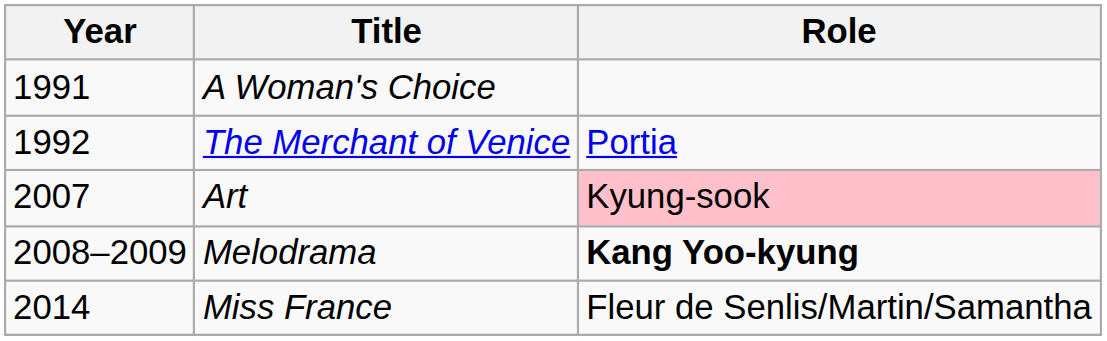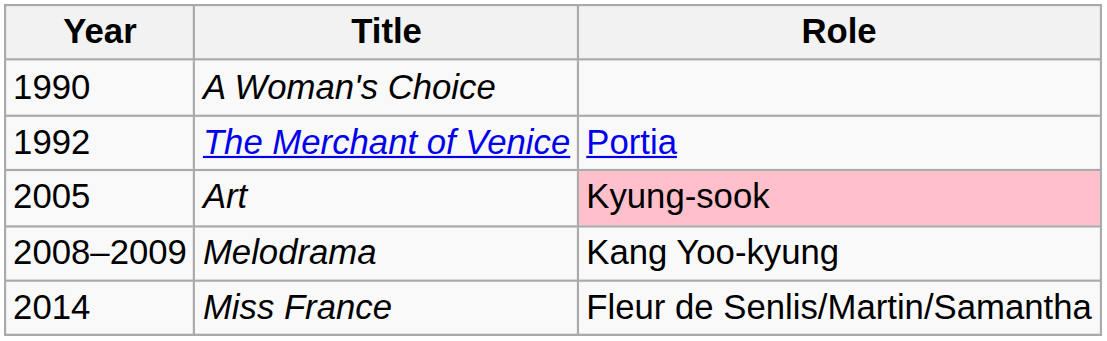 <table class="wikitable sortable">
 <tr>
 <th>Year</th>
 <th>Title</th>
 <th>Role</th>
 </tr>
 <tr>
-<td>1991</td>
+<td>1990</td>
 <td><em>A Woman's Choice</em></td>
 <td></td>
 </tr>
 <tr>
 <td>1992</td>
 <td><em><a href='#'>The Merchant of Venice</a></em></td>
 <td><a href='#'>Portia</a></td>
 </tr>
 <tr>
-<td>2007</td>
+<td>2005</td>
 <td><em>Art</em></td>
 <td style="background: pink;">Kyung-sook</td>
 </tr>
 <tr>
 <td>2008–2009</td>
 <td><em>Melodrama</em></td>
-<td><strong>Kang Yoo-kyung</strong></td>
+<td>Kang Yoo-kyung</td>
 </tr>
 <tr>
 <td>2014</td>
 <td><em>Miss France</em> </td>
 <td>Fleur de Senlis/Martin/Samantha</td>
 </tr>
 <tr>
 </tr>
 </table>
